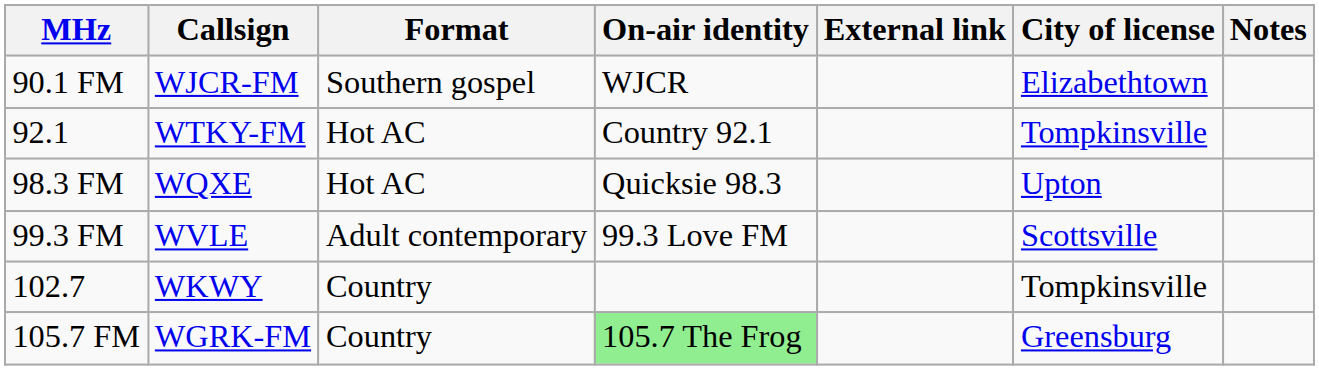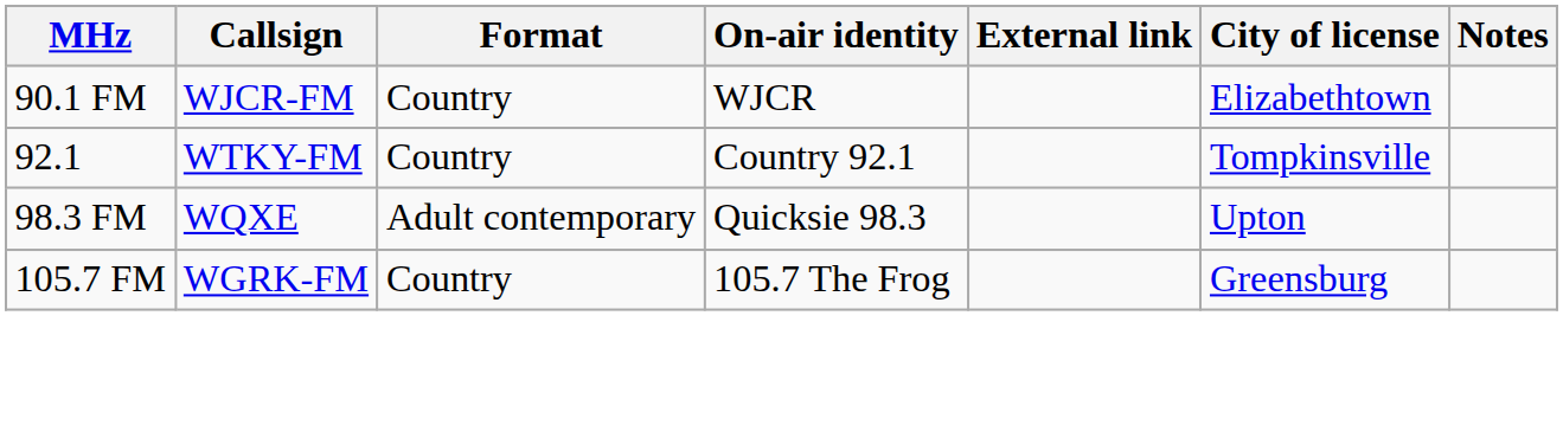 <table class="wikitable">
 <tr>
 <th><a href='#'>MHz</a></th>
 <th>Callsign</th>
 <th>Format</th>
 <th>On-air identity</th>
 <th>External link</th>
 <th>City of license</th>
 <th>Notes</th>
 </tr>
 <tr>
 <td>90.1 FM</td>
 <td><a href='#'>WJCR-FM</a></td>
-<td>Southern gospel</td>
+<td>Country</td>
 <td>WJCR</td>
 <td></td>
 <td><a href='#'>Elizabethtown</a></td>
 <td></td>
 </tr>
 <tr>
 <td>92.1</td>
 <td><a href='#'>WTKY-FM</a></td>
-<td>Hot AC</td>
+<td>Country</td>
 <td>Country 92.1</td>
 <td></td>
 <td><a href='#'>Tompkinsville</a></td>
 <td></td>
 </tr>
 <tr>
 <td>98.3 FM</td>
 <td><a href='#'>WQXE</a></td>
-<td>Hot AC</td>
+<td>Adult contemporary</td>
 <td>Quicksie 98.3</td>
 <td></td>
 <td><a href='#'>Upton</a></td>
 <td></td>
 </tr>
 <tr>
-<td>99.3 FM</td>
-<td><a href='#'>WVLE</a></td>
-<td>Adult contemporary</td>
-<td>99.3 Love FM</td>
-<td></td>
-<td><a href='#'>Scottsville</a></td>
-<td></td>
-</tr>
-<tr>
-<td>102.7</td>
-<td><a href='#'>WKWY</a></td>
-<td>Country</td>
-<td></td>
-<td></td>
-<td>Tompkinsville</td>
-<td></td>
-</tr>
-<tr>
 <td>105.7 FM</td>
 <td><a href='#'>WGRK-FM</a></td>
 <td>Country</td>
-<td style="background: lightgreen;">105.7 The Frog</td>
+<td>105.7 The Frog</td>
 <td></td>
 <td><a href='#'>Greensburg</a></td>
 <td></td>
 </tr>
 </table>
